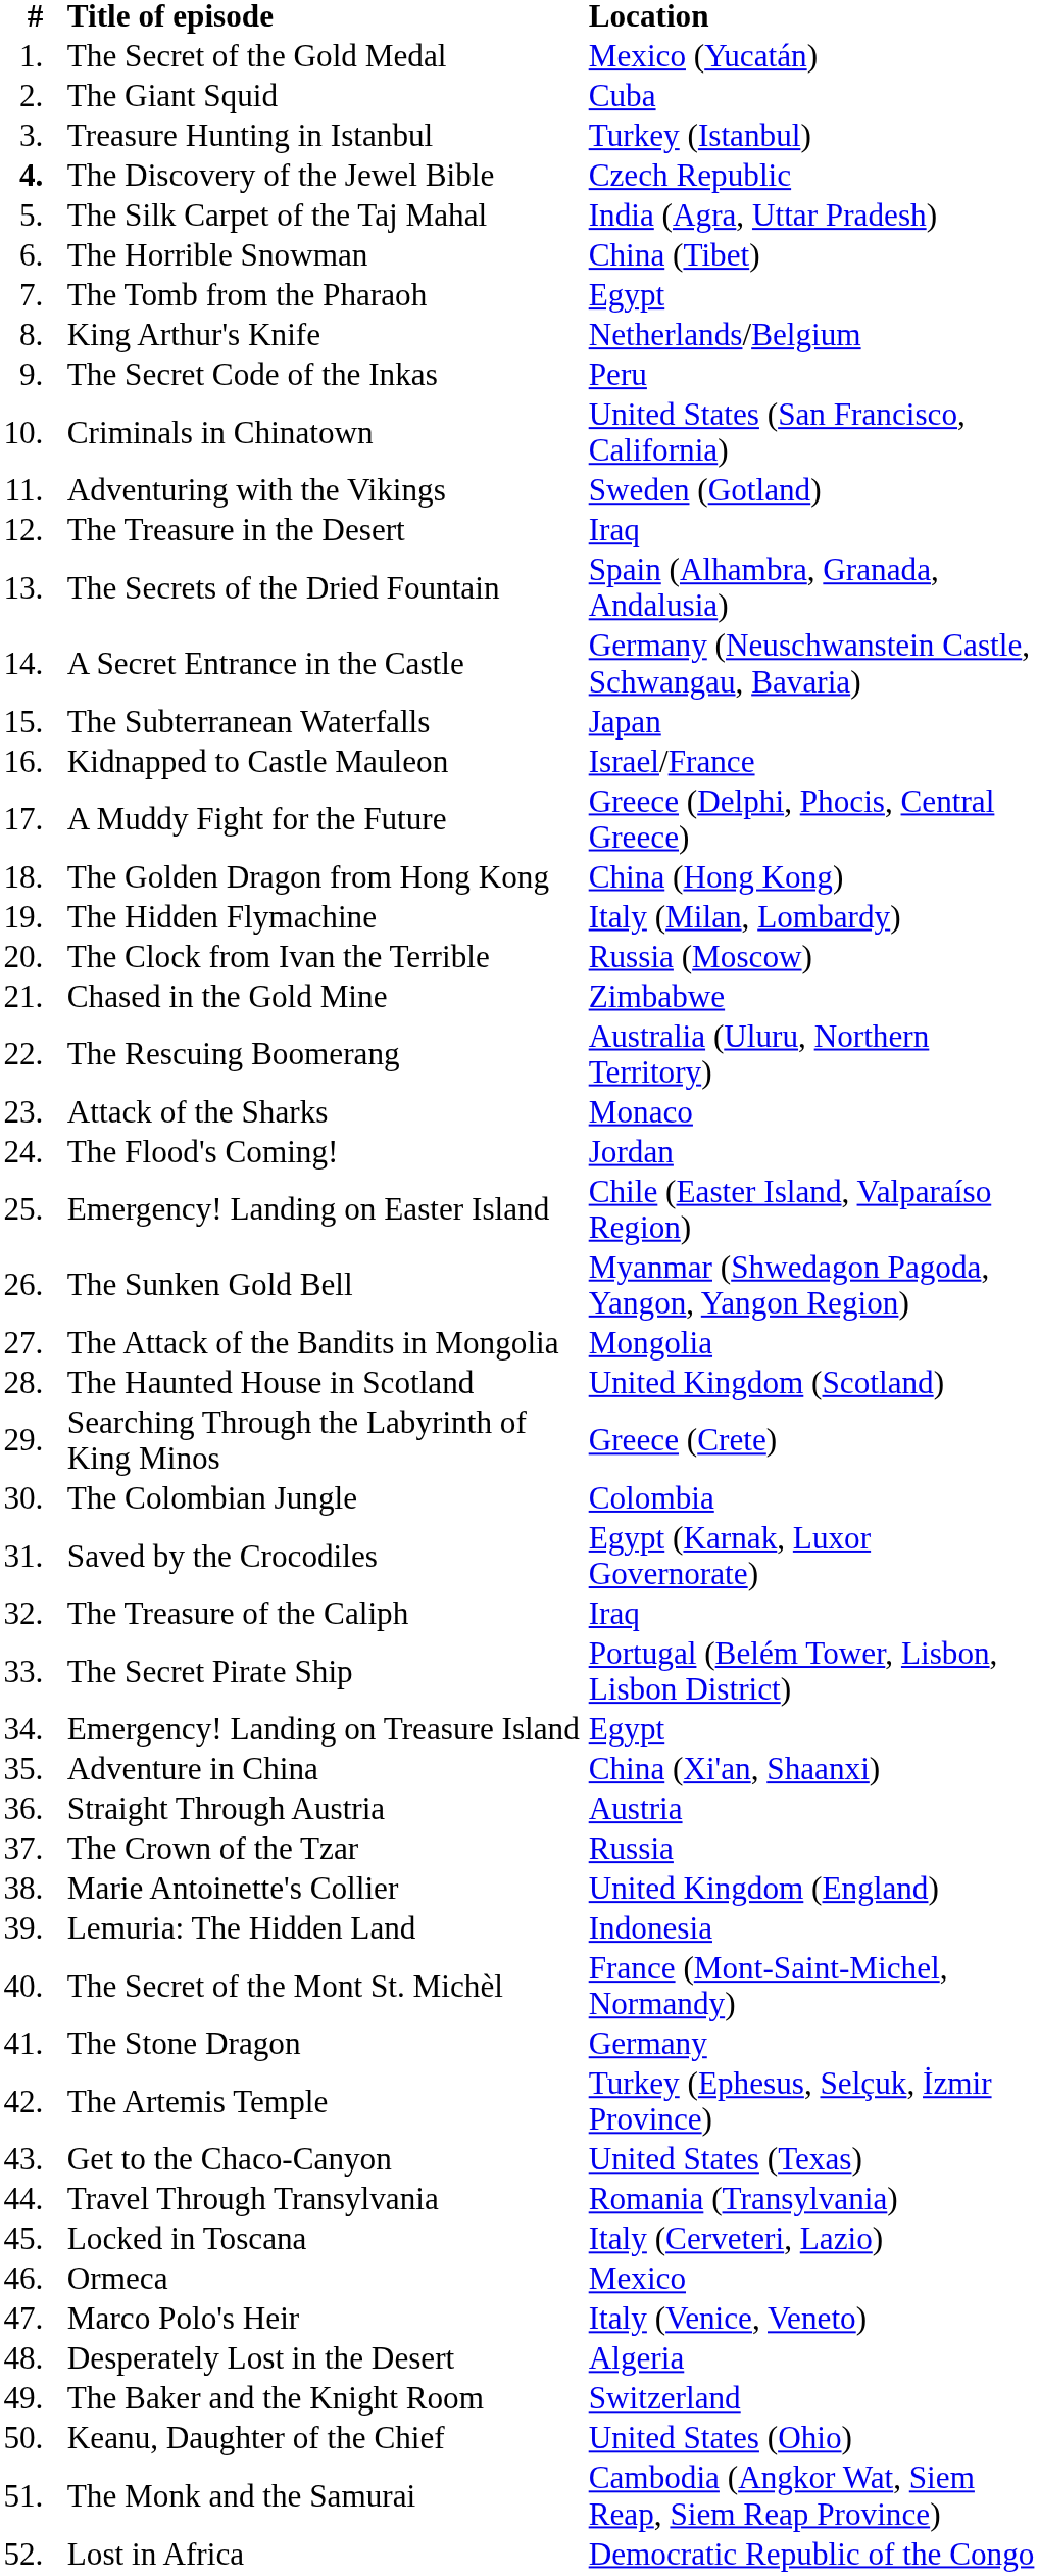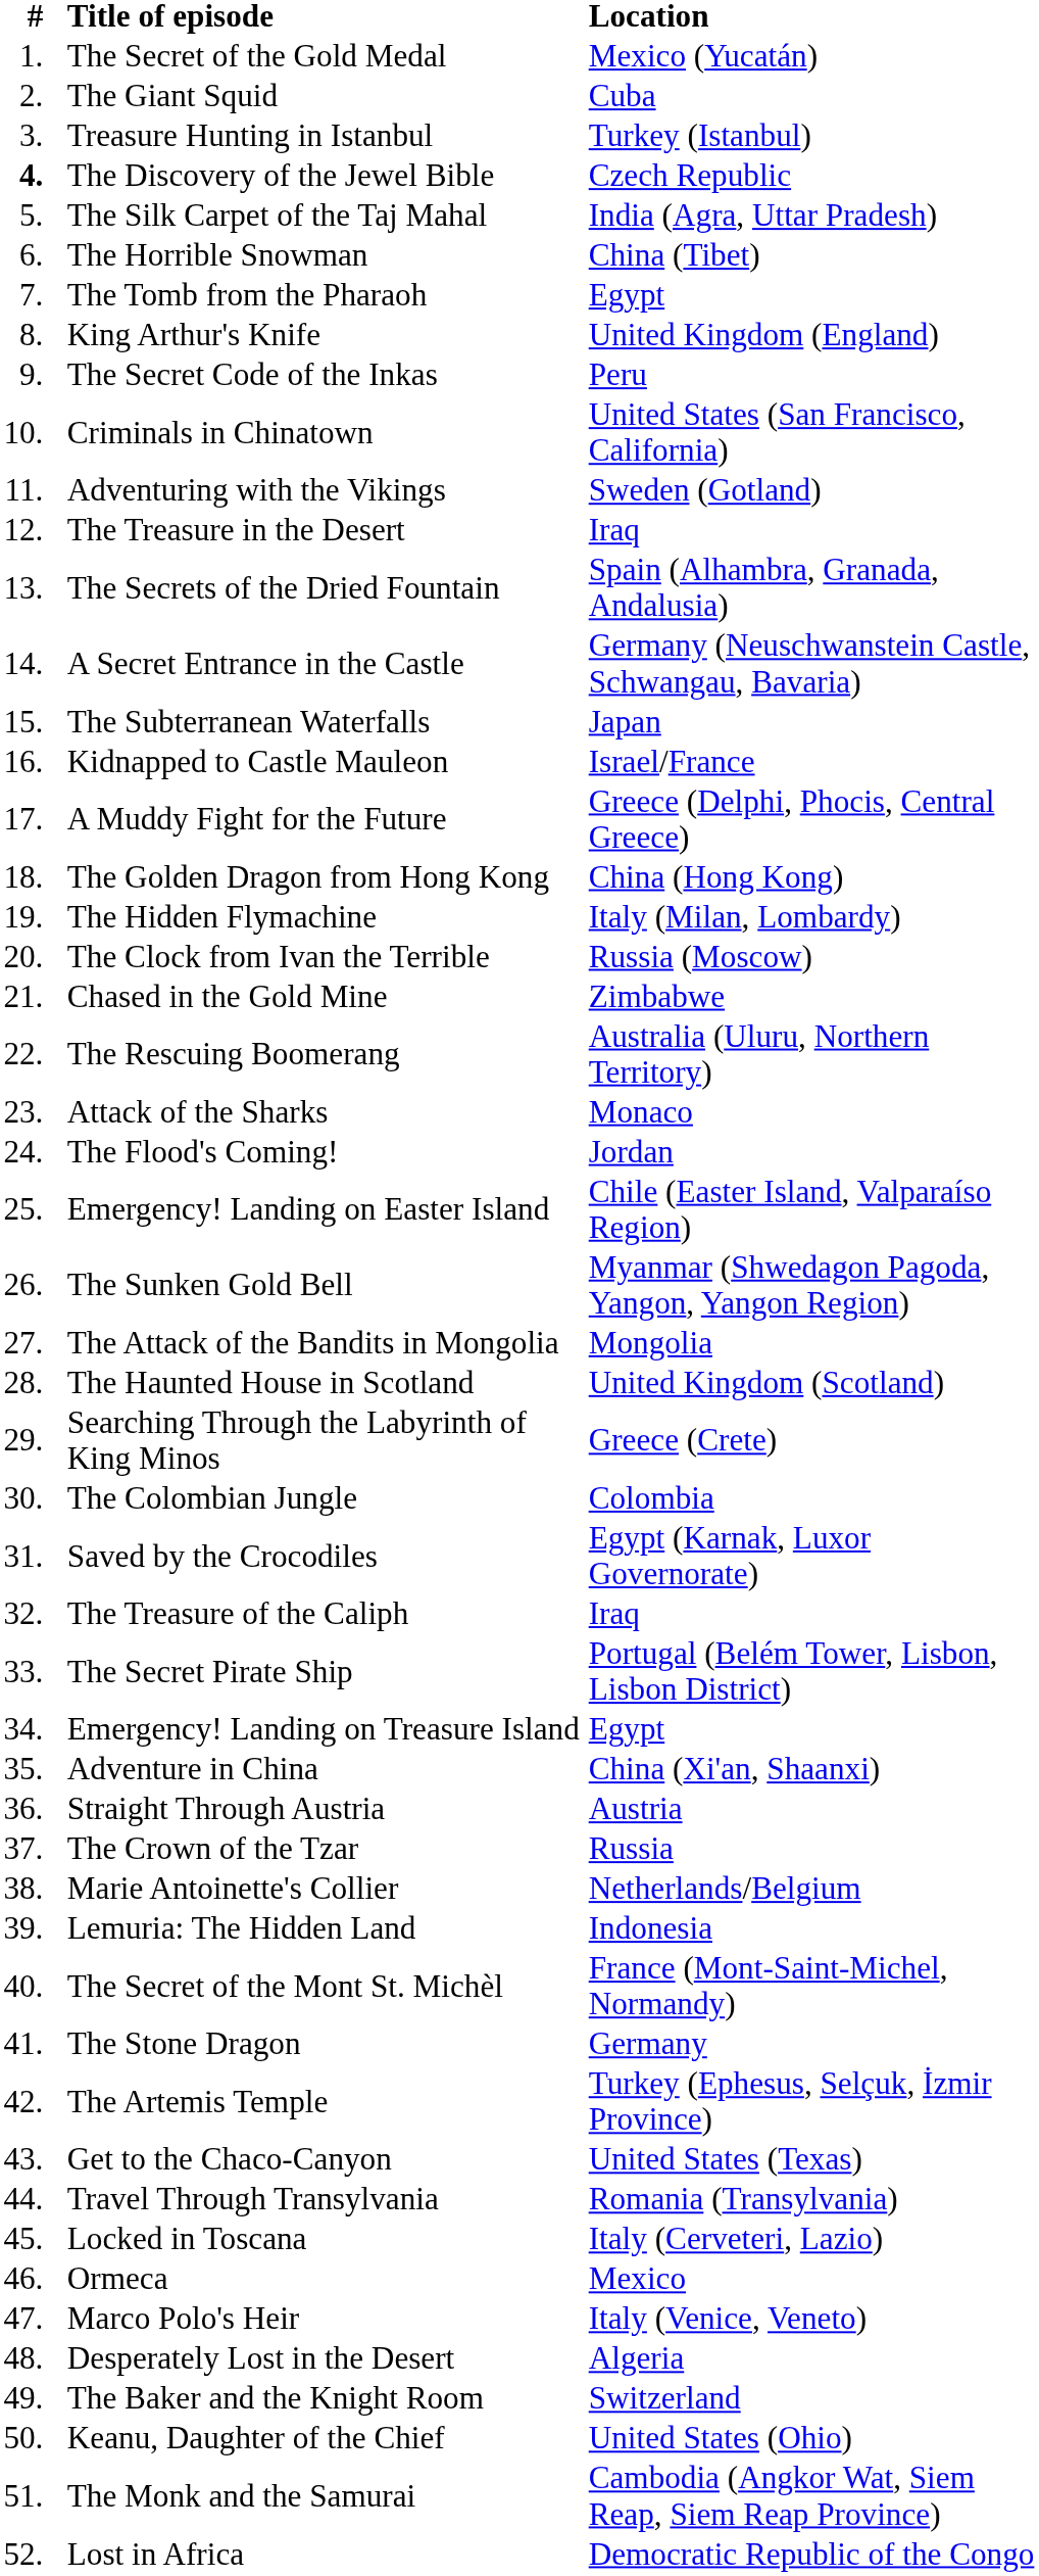 <table border="0" cellpadding="0">
 <tr>
 <td width="8"></td>
 <td width="15" align="right"><strong>#</strong></td>
 <td width="8"></td>
 <td width="260"><strong>Title of episode</strong></td>
 <td width="225"><strong>Location</strong></td>
 </tr>
 <tr>
 <td></td>
 <td align="right">1.</td>
 <td></td>
 <td>The Secret of the Gold Medal</td>
 <td><a href='#'>Mexico</a> (<a href='#'>Yucatán</a>)</td>
 </tr>
 <tr>
 <td></td>
 <td align="right">2.</td>
 <td></td>
 <td>The Giant Squid</td>
 <td><a href='#'>Cuba</a></td>
 </tr>
 <tr>
 <td></td>
 <td align="right">3.</td>
 <td></td>
 <td>Treasure Hunting in Istanbul</td>
 <td><a href='#'>Turkey</a> (<a href='#'>Istanbul</a>)</td>
 </tr>
 <tr>
 <td></td>
 <td align="right"><strong>4.</strong></td>
 <td></td>
 <td>The Discovery of the Jewel Bible</td>
 <td><a href='#'>Czech Republic</a></td>
 </tr>
 <tr>
 <td></td>
 <td align="right">5.</td>
 <td></td>
 <td>The Silk Carpet of the Taj Mahal</td>
 <td><a href='#'>India</a> (<a href='#'>Agra</a>, <a href='#'>Uttar Pradesh</a>)</td>
 </tr>
 <tr>
 <td></td>
 <td align="right">6.</td>
 <td></td>
 <td>The Horrible Snowman</td>
 <td><a href='#'>China</a> (<a href='#'>Tibet</a>)</td>
 </tr>
 <tr>
 <td></td>
 <td align="right">7.</td>
 <td></td>
 <td>The Tomb from the Pharaoh</td>
 <td><a href='#'>Egypt</a></td>
 </tr>
 <tr>
 <td></td>
 <td align="right">8.</td>
 <td></td>
 <td>King Arthur's Knife</td>
-<td><a href='#'>Netherlands</a>/<a href='#'>Belgium</a></td>
+<td><a href='#'>United Kingdom</a> (<a href='#'>England</a>)</td>
 </tr>
 <tr>
 <td></td>
 <td align="right">9.</td>
 <td></td>
 <td>The Secret Code of the Inkas</td>
 <td><a href='#'>Peru</a></td>
 </tr>
 <tr>
 <td></td>
 <td align="right">10.</td>
 <td></td>
 <td>Criminals in Chinatown</td>
 <td><a href='#'>United States</a> (<a href='#'>San Francisco</a>, <a href='#'>California</a>)</td>
 </tr>
 <tr>
 <td></td>
 <td align="right">11.</td>
 <td></td>
 <td>Adventuring with the Vikings</td>
 <td><a href='#'>Sweden</a> (<a href='#'>Gotland</a>)</td>
 </tr>
 <tr>
 <td></td>
 <td align="right">12.</td>
 <td></td>
 <td>The Treasure in the Desert</td>
 <td><a href='#'>Iraq</a></td>
 </tr>
 <tr>
 <td></td>
 <td align="right">13.</td>
 <td></td>
 <td>The Secrets of the Dried Fountain</td>
 <td><a href='#'>Spain</a> (<a href='#'>Alhambra</a>, <a href='#'>Granada</a>, <a href='#'>Andalusia</a>)</td>
 </tr>
 <tr>
 <td></td>
 <td align="right">14.</td>
 <td></td>
 <td>A Secret Entrance in the Castle</td>
 <td><a href='#'>Germany</a> (<a href='#'>Neuschwanstein Castle</a>, <a href='#'>Schwangau</a>, <a href='#'>Bavaria</a>)</td>
 </tr>
 <tr>
 <td></td>
 <td align="right">15.</td>
 <td></td>
 <td>The Subterranean Waterfalls</td>
 <td><a href='#'>Japan</a></td>
 </tr>
 <tr>
 <td></td>
 <td align="right">16.</td>
 <td></td>
 <td>Kidnapped to Castle Mauleon</td>
 <td><a href='#'>Israel</a>/<a href='#'>France</a></td>
 </tr>
 <tr>
 <td></td>
 <td align="right">17.</td>
 <td></td>
 <td>A Muddy Fight for the Future</td>
 <td><a href='#'>Greece</a> (<a href='#'>Delphi</a>, <a href='#'>Phocis</a>, <a href='#'>Central Greece</a>)</td>
 </tr>
 <tr>
 <td></td>
 <td align="right">18.</td>
 <td></td>
 <td>The Golden Dragon from Hong Kong</td>
 <td><a href='#'>China</a> (<a href='#'>Hong Kong</a>)</td>
 </tr>
 <tr>
 <td></td>
 <td align="right">19.</td>
 <td></td>
 <td>The Hidden Flymachine</td>
 <td><a href='#'>Italy</a> (<a href='#'>Milan</a>, <a href='#'>Lombardy</a>)</td>
 </tr>
 <tr>
 <td></td>
 <td align="right">20.</td>
 <td></td>
 <td>The Clock from Ivan the Terrible</td>
 <td><a href='#'>Russia</a> (<a href='#'>Moscow</a>)</td>
 </tr>
 <tr>
 <td></td>
 <td align="right">21.</td>
 <td></td>
 <td>Chased in the Gold Mine</td>
 <td><a href='#'>Zimbabwe</a></td>
 </tr>
 <tr>
 <td></td>
 <td align="right">22.</td>
 <td></td>
 <td>The Rescuing Boomerang</td>
 <td><a href='#'>Australia</a> (<a href='#'>Uluru</a>, <a href='#'>Northern Territory</a>)</td>
 </tr>
 <tr>
 <td></td>
 <td align="right">23.</td>
 <td></td>
 <td>Attack of the Sharks</td>
 <td><a href='#'>Monaco</a></td>
 </tr>
 <tr>
 <td></td>
 <td align="right">24.</td>
 <td></td>
 <td>The Flood's Coming!</td>
 <td><a href='#'>Jordan</a></td>
 </tr>
 <tr>
 <td></td>
 <td align="right">25.</td>
 <td></td>
 <td>Emergency! Landing on Easter Island</td>
 <td><a href='#'>Chile</a> (<a href='#'>Easter Island</a>, <a href='#'>Valparaíso Region</a>)</td>
 </tr>
 <tr>
 <td></td>
 <td align="right">26.</td>
 <td></td>
 <td>The Sunken Gold Bell</td>
 <td><a href='#'>Myanmar</a> (<a href='#'>Shwedagon Pagoda</a>, <a href='#'>Yangon</a>, <a href='#'>Yangon Region</a>)</td>
 </tr>
 <tr>
 <td></td>
 <td align="right">27.</td>
 <td></td>
 <td>The Attack of the Bandits in Mongolia</td>
 <td><a href='#'>Mongolia</a></td>
 </tr>
 <tr>
 <td></td>
 <td align="right">28.</td>
 <td></td>
 <td>The Haunted House in Scotland</td>
 <td><a href='#'>United Kingdom</a> (<a href='#'>Scotland</a>)</td>
 </tr>
 <tr>
 <td></td>
 <td align="right">29.</td>
 <td></td>
 <td>Searching Through the Labyrinth of King Minos</td>
 <td><a href='#'>Greece</a> (<a href='#'>Crete</a>)</td>
 </tr>
 <tr>
 <td></td>
 <td align="right">30.</td>
 <td></td>
 <td>The Colombian Jungle</td>
 <td><a href='#'>Colombia</a></td>
 </tr>
 <tr>
 <td></td>
 <td align="right">31.</td>
 <td></td>
 <td>Saved by the Crocodiles</td>
 <td><a href='#'>Egypt</a> (<a href='#'>Karnak</a>, <a href='#'>Luxor Governorate</a>)</td>
 </tr>
 <tr>
 <td></td>
 <td align="right">32.</td>
 <td></td>
 <td>The Treasure of the Caliph</td>
 <td><a href='#'>Iraq</a></td>
 </tr>
 <tr>
 <td></td>
 <td align="right">33.</td>
 <td></td>
 <td>The Secret Pirate Ship</td>
 <td><a href='#'>Portugal</a> (<a href='#'>Belém Tower</a>, <a href='#'>Lisbon</a>, <a href='#'>Lisbon District</a>)</td>
 </tr>
 <tr>
 <td></td>
 <td align="right">34.</td>
 <td></td>
 <td>Emergency! Landing on Treasure Island</td>
 <td><a href='#'>Egypt</a></td>
 </tr>
 <tr>
 <td></td>
 <td align="right">35.</td>
 <td></td>
 <td>Adventure in China</td>
 <td><a href='#'>China</a> (<a href='#'>Xi'an</a>, <a href='#'>Shaanxi</a>)</td>
 </tr>
 <tr>
 <td></td>
 <td align="right">36.</td>
 <td></td>
 <td>Straight Through Austria</td>
 <td><a href='#'>Austria</a></td>
 </tr>
 <tr>
 <td></td>
 <td align="right">37.</td>
 <td></td>
 <td>The Crown of the Tzar</td>
 <td><a href='#'>Russia</a></td>
 </tr>
 <tr>
 <td></td>
 <td align="right">38.</td>
 <td></td>
 <td>Marie Antoinette's Collier</td>
-<td><a href='#'>United Kingdom</a> (<a href='#'>England</a>)</td>
+<td><a href='#'>Netherlands</a>/<a href='#'>Belgium</a></td>
 </tr>
 <tr>
 <td></td>
 <td align="right">39.</td>
 <td></td>
 <td>Lemuria: The Hidden Land</td>
 <td><a href='#'>Indonesia</a></td>
 </tr>
 <tr>
 <td></td>
 <td align="right">40.</td>
 <td></td>
 <td>The Secret of the Mont St. Michèl</td>
 <td><a href='#'>France</a> (<a href='#'>Mont-Saint-Michel</a>, <a href='#'>Normandy</a>)</td>
 </tr>
 <tr>
 <td></td>
 <td align="right">41.</td>
 <td></td>
 <td>The Stone Dragon</td>
 <td><a href='#'>Germany</a></td>
 </tr>
 <tr>
 <td></td>
 <td align="right">42.</td>
 <td></td>
 <td>The Artemis Temple</td>
 <td><a href='#'>Turkey</a> (<a href='#'>Ephesus</a>, <a href='#'>Selçuk</a>, <a href='#'>İzmir Province</a>)</td>
 </tr>
 <tr>
 <td></td>
 <td align="right">43.</td>
 <td></td>
 <td>Get to the Chaco-Canyon</td>
 <td><a href='#'>United States</a> (<a href='#'>Texas</a>)</td>
 </tr>
 <tr>
 <td></td>
 <td align="right">44.</td>
 <td></td>
 <td>Travel Through Transylvania</td>
 <td><a href='#'>Romania</a> (<a href='#'>Transylvania</a>)</td>
 </tr>
 <tr>
 <td></td>
 <td align="right">45.</td>
 <td></td>
 <td>Locked in Toscana</td>
 <td><a href='#'>Italy</a> (<a href='#'>Cerveteri</a>, <a href='#'>Lazio</a>)</td>
 </tr>
 <tr>
 <td></td>
 <td align="right">46.</td>
 <td></td>
 <td>Ormeca</td>
 <td><a href='#'>Mexico</a></td>
 </tr>
 <tr>
 <td></td>
 <td align="right">47.</td>
 <td></td>
 <td>Marco Polo's Heir</td>
 <td><a href='#'>Italy</a> (<a href='#'>Venice</a>, <a href='#'>Veneto</a>)</td>
 </tr>
 <tr>
 <td></td>
 <td align="right">48.</td>
 <td></td>
 <td>Desperately Lost in the Desert</td>
 <td><a href='#'>Algeria</a></td>
 </tr>
 <tr>
 <td></td>
 <td align="right">49.</td>
 <td></td>
 <td>The Baker and the Knight Room</td>
 <td><a href='#'>Switzerland</a></td>
 </tr>
 <tr>
 <td></td>
 <td align="right">50.</td>
 <td></td>
 <td>Keanu, Daughter of the Chief</td>
 <td><a href='#'>United States</a> (<a href='#'>Ohio</a>)</td>
 </tr>
 <tr>
 <td></td>
 <td align="right">51.</td>
 <td></td>
 <td>The Monk and the Samurai</td>
 <td><a href='#'>Cambodia</a> (<a href='#'>Angkor Wat</a>, <a href='#'>Siem Reap</a>, <a href='#'>Siem Reap Province</a>)</td>
 </tr>
 <tr>
 <td></td>
 <td align="right">52.</td>
 <td></td>
 <td>Lost in Africa</td>
 <td><a href='#'>Democratic Republic of the Congo</a></td>
 </tr>
 </table>
